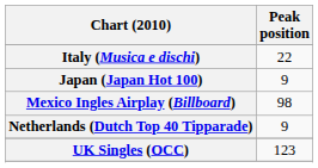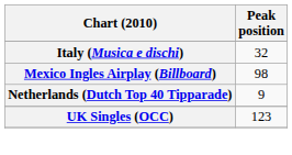 <table class="wikitable sortable plainrowheaders" style="text-align:center">
 <tr>
 <th scope="col">Chart (2010)</th>
 <th scope="col">Peak<br>position</th>
 </tr>
 <tr>
 </tr>
 <tr>
 </tr>
 <tr>
 </tr>
 <tr>
 </tr>
 <tr>
 </tr>
 <tr>
 <th scope="row">Italy (<em><a href='#'>Musica e dischi</a></em>)</th>
-<td>22</td>
-</tr>
-<tr>
-<th scope="row">Japan (<a href='#'>Japan Hot 100</a>)</th>
-<td>9</td>
+<td>32</td>
 </tr>
 <tr>
 <th scope="row"><a href='#'>Mexico Ingles Airplay</a> (<em><a href='#'>Billboard</a></em>)</th>
 <td>98</td>
 </tr>
 <tr>
 <th scope="row">Netherlands (<a href='#'>Dutch Top 40 Tipparade</a>)</th>
 <td>9</td>
 </tr>
 <tr>
 </tr>
 <tr>
 </tr>
 <tr>
 </tr>
 <tr>
 <th scope="row"><a href='#'>UK Singles</a> (<a href='#'>OCC</a>)</th>
 <td>123</td>
 </tr>
 <tr>
 </tr>
 <tr>
 </tr>
 <tr>
 </tr>
 <tr>
 </tr>
 </table>
